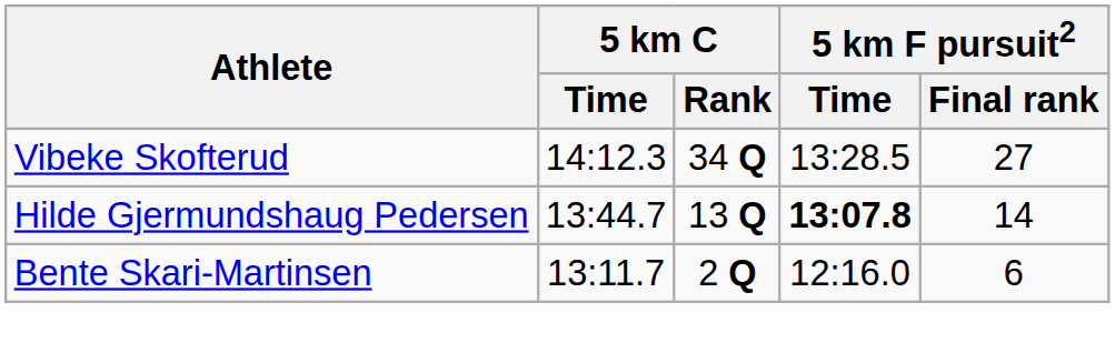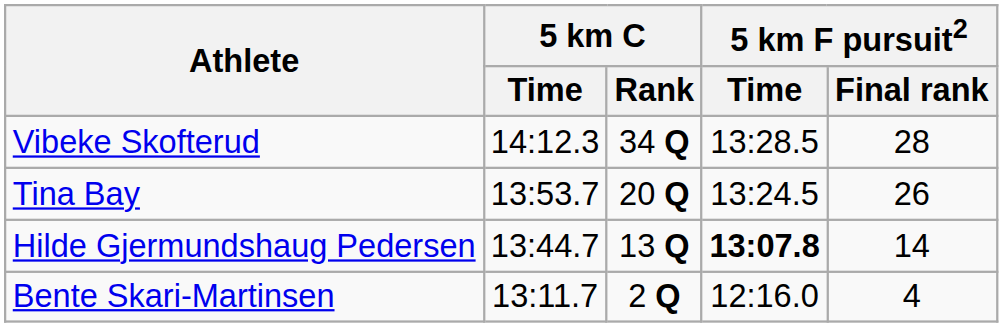 <table class="wikitable" border="1" style="font-size:90%">
 <tr>
 <th rowspan=2>Athlete</th>
 <th colspan=2>5 km C</th>
 <th colspan=2>5 km F pursuit<sup>2</sup></th>
 </tr>
 <tr>
 <th>Time</th>
 <th>Rank</th>
 <th>Time</th>
 <th>Final rank</th>
 </tr>
 <tr>
 <td><a href='#'>Vibeke Skofterud</a></td>
 <td align=center>14:12.3</td>
 <td align=center>34 <strong>Q</strong></td>
 <td align=center>13:28.5</td>
-<td align=center>27</td>
+<td align=center>28</td>
+</tr>
+<tr>
+<td><a href='#'>Tina Bay</a></td>
+<td align=center>13:53.7</td>
+<td align=center>20 <strong>Q</strong></td>
+<td align=center>13:24.5</td>
+<td align=center>26</td>
 </tr>
 <tr>
 <td><a href='#'>Hilde Gjermundshaug Pedersen</a></td>
 <td align=center>13:44.7</td>
 <td align=center>13 <strong>Q</strong></td>
 <td align=center><strong>13:07.8</strong></td>
 <td align=center>14</td>
 </tr>
 <tr>
 <td><a href='#'>Bente Skari-Martinsen</a></td>
 <td align=center>13:11.7</td>
 <td align=center>2 <strong>Q</strong></td>
 <td align=center>12:16.0</td>
-<td align=center>6</td>
+<td align=center>4</td>
 </tr>
 </table>
